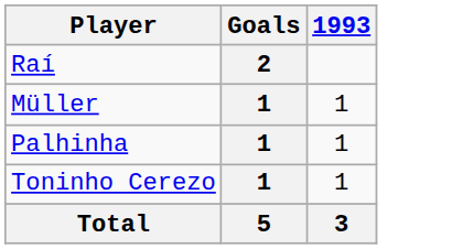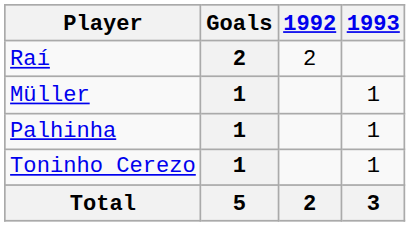 <table class="wikitable sortable" style="text-align:center;">
 <tr>
 <th>Player</th>
 <th>Goals</th>
+<th><a href='#'>1992</a></th>
 <th><a href='#'>1993</a></th>
 </tr>
 <tr>
 <td align="left"> <a href='#'>Raí</a></td>
 <th>2</th>
+<td>2</td>
 <td></td>
 </tr>
 <tr>
 <td align="left"> <a href='#'>Müller</a></td>
 <th>1</th>
+<td></td>
 <td>1</td>
 </tr>
 <tr>
 <td align="left"> <a href='#'>Palhinha</a></td>
 <th>1</th>
+<td></td>
 <td>1</td>
 </tr>
 <tr>
 <td align="left"> <a href='#'>Toninho Cerezo</a></td>
 <th>1</th>
+<td></td>
 <td>1</td>
 </tr>
 <tr class="sortbottom">
 <th>Total</th>
 <th>5</th>
+<th>2</th>
 <th>3</th>
 </tr>
 </table>
